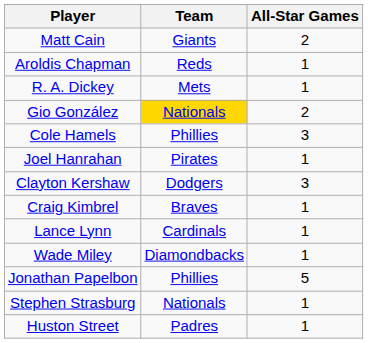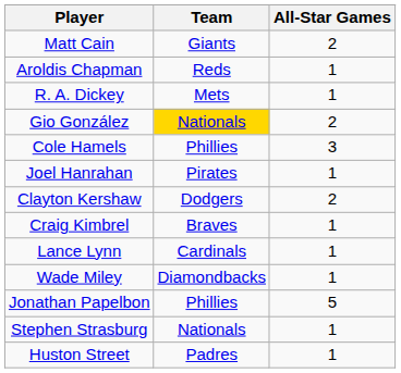 <table class="wikitable" style="text-align:center;">
 <tr>
 </tr>
 <tr>
 <th>Player</th>
 <th style="width:100px;">Team</th>
 <th>All-Star Games</th>
 </tr>
 <tr>
 <td><a href='#'>Matt Cain</a></td>
 <td><a href='#'>Giants</a></td>
 <td>2</td>
 </tr>
 <tr>
 <td><a href='#'>Aroldis Chapman</a></td>
 <td><a href='#'>Reds</a></td>
 <td>1</td>
 </tr>
 <tr>
 <td><a href='#'>R. A. Dickey</a></td>
 <td><a href='#'>Mets</a></td>
 <td>1</td>
 </tr>
 <tr>
 <td><a href='#'>Gio González</a></td>
 <td style="background: gold;"><a href='#'>Nationals</a></td>
 <td>2</td>
 </tr>
 <tr>
 <td><a href='#'>Cole Hamels</a></td>
 <td><a href='#'>Phillies</a></td>
 <td>3</td>
 </tr>
 <tr>
 <td><a href='#'>Joel Hanrahan</a></td>
 <td><a href='#'>Pirates</a></td>
 <td>1</td>
 </tr>
 <tr>
 <td><a href='#'>Clayton Kershaw</a></td>
 <td><a href='#'>Dodgers</a></td>
-<td>3</td>
+<td>2</td>
 </tr>
 <tr>
 <td><a href='#'>Craig Kimbrel</a></td>
 <td><a href='#'>Braves</a></td>
 <td>1</td>
 </tr>
 <tr>
 <td><a href='#'>Lance Lynn</a></td>
 <td><a href='#'>Cardinals</a></td>
 <td>1</td>
 </tr>
 <tr>
 <td><a href='#'>Wade Miley</a></td>
 <td><a href='#'>Diamondbacks</a></td>
 <td>1</td>
 </tr>
 <tr>
 <td><a href='#'>Jonathan Papelbon</a></td>
 <td><a href='#'>Phillies</a></td>
 <td>5</td>
 </tr>
 <tr>
 <td><a href='#'>Stephen Strasburg</a></td>
 <td><a href='#'>Nationals</a></td>
 <td>1</td>
 </tr>
 <tr>
 <td><a href='#'>Huston Street</a></td>
 <td><a href='#'>Padres</a></td>
 <td>1</td>
 </tr>
 </table>
